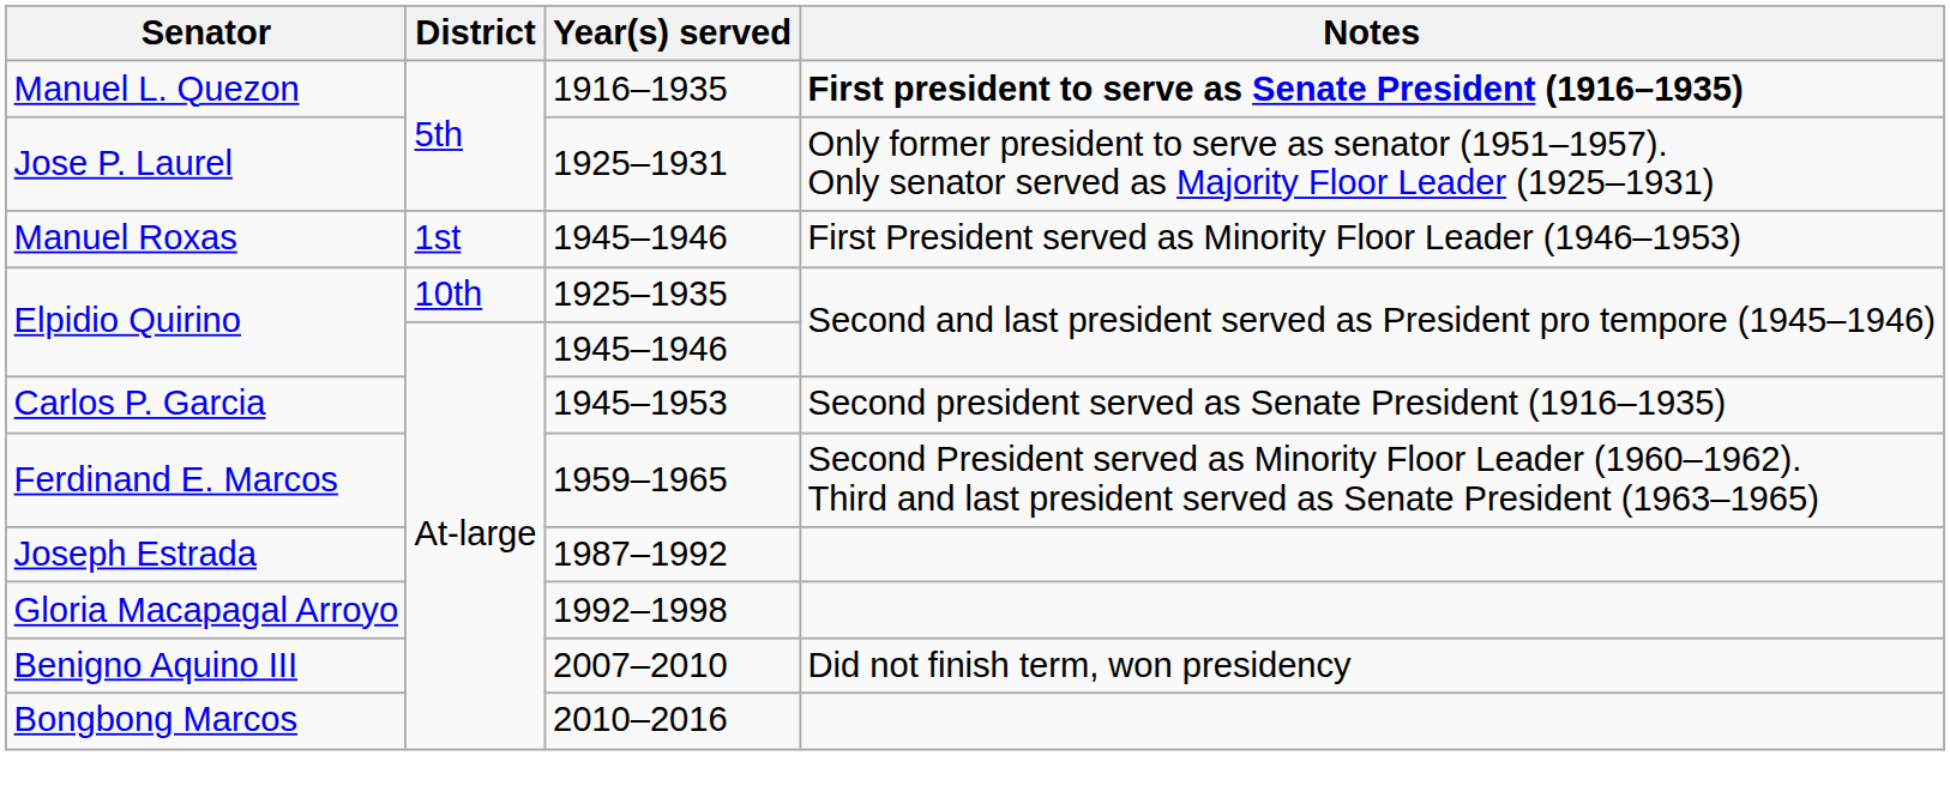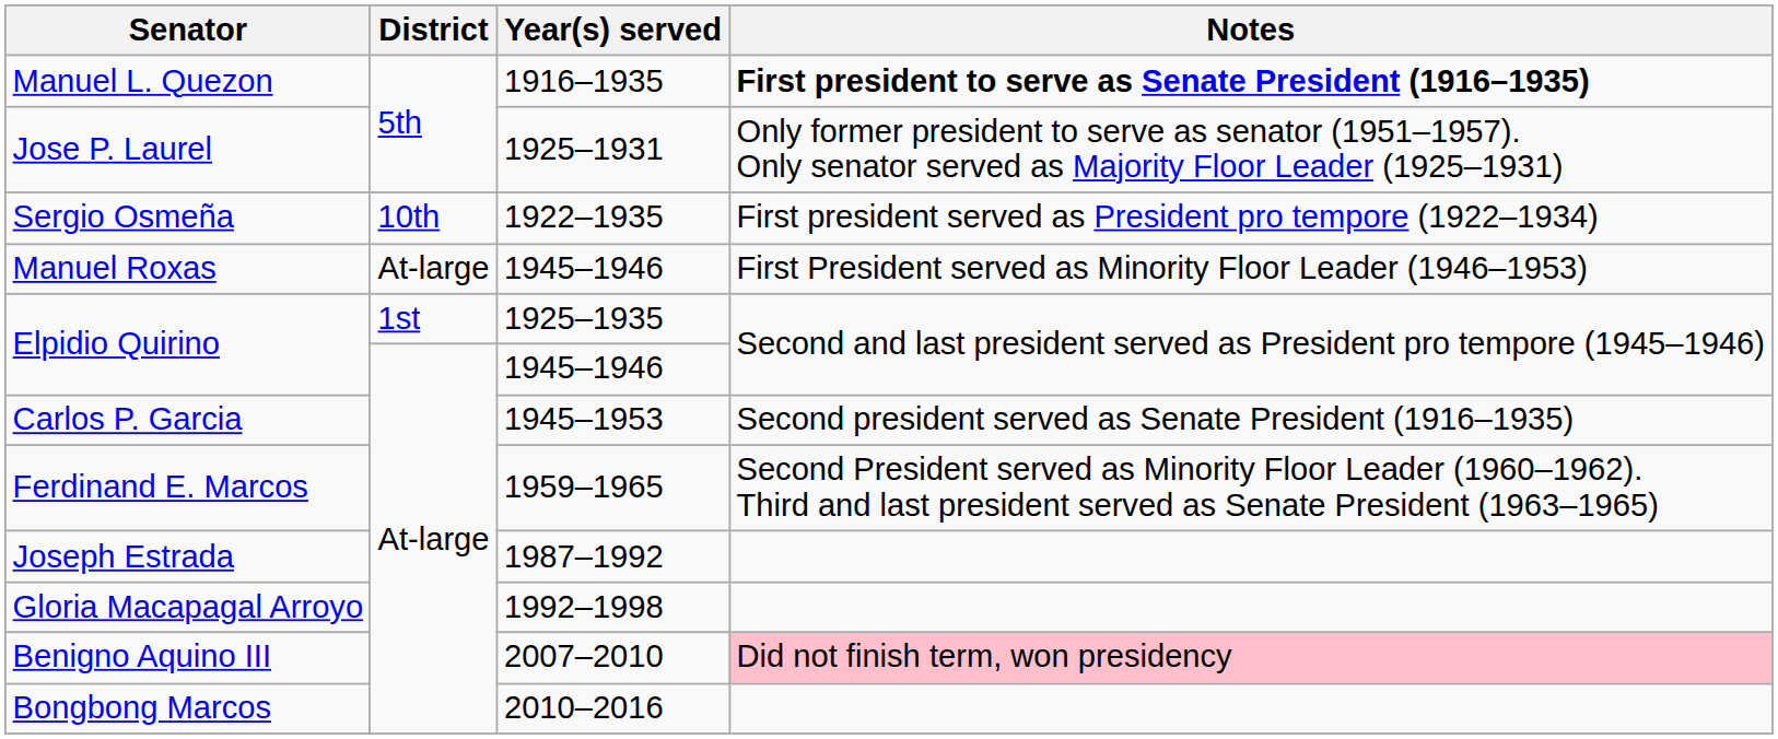 <table class="wikitable sortable">
 <tr>
 <th>Senator</th>
 <th>District</th>
 <th>Year(s) served</th>
 <th>Notes</th>
 </tr>
 <tr>
 <td><a href='#'>Manuel L. Quezon</a></td>
 <td rowspan="2"><a href='#'>5th</a></td>
 <td>1916–1935</td>
 <td><strong>First president to serve as <a href='#'>Senate President</a> (1916–1935)</strong></td>
 </tr>
 <tr>
 <td><a href='#'>Jose P. Laurel</a></td>
 <td>1925–1931</td>
 <td>Only former president to serve as senator (1951–1957).<br>Only senator served as <a href='#'>Majority Floor Leader</a> (1925–1931)</td>
 </tr>
 <tr>
+<td><a href='#'>Sergio Osmeña</a></td>
+<td><a href='#'>10th</a></td>
+<td>1922–1935</td>
+<td>First president served as <a href='#'>President pro tempore</a> (1922–1934)</td>
+</tr>
+<tr>
 <td><a href='#'>Manuel Roxas</a></td>
-<td><a href='#'>1st</a></td>
+<td>At-large</td>
 <td>1945–1946</td>
 <td>First President served as Minority Floor Leader (1946–1953)</td>
 </tr>
 <tr>
 <td rowspan="2"><a href='#'>Elpidio Quirino</a></td>
-<td><a href='#'>10th</a></td>
+<td><a href='#'>1st</a></td>
 <td>1925–1935</td>
 <td rowspan="2">Second and last president served as President pro tempore (1945–1946)</td>
 </tr>
 <tr>
 <td rowspan="7">At-large</td>
 <td>1945–1946</td>
 </tr>
 <tr>
 <td><a href='#'>Carlos P. Garcia</a></td>
 <td>1945–1953</td>
 <td>Second president served as Senate President (1916–1935)</td>
 </tr>
 <tr>
 <td><a href='#'>Ferdinand E. Marcos</a></td>
 <td>1959–1965</td>
 <td>Second President served as Minority Floor Leader (1960–1962).<br>Third and last president served as Senate President (1963–1965)</td>
 </tr>
 <tr>
 <td><a href='#'>Joseph Estrada</a></td>
 <td>1987–1992</td>
 <td></td>
 </tr>
 <tr>
 <td><a href='#'>Gloria Macapagal Arroyo</a></td>
 <td>1992–1998</td>
 <td></td>
 </tr>
 <tr>
 <td><a href='#'>Benigno Aquino III</a></td>
 <td>2007–2010</td>
-<td>Did not finish term, won presidency</td>
+<td style="background: pink;">Did not finish term, won presidency</td>
 </tr>
 <tr>
 <td><a href='#'>Bongbong Marcos</a></td>
 <td>2010–2016</td>
 <td></td>
 </tr>
 </table>
